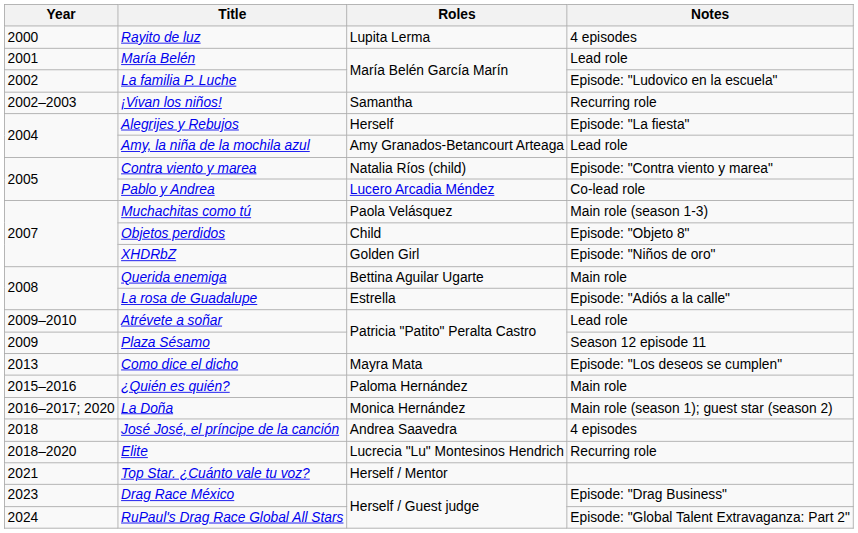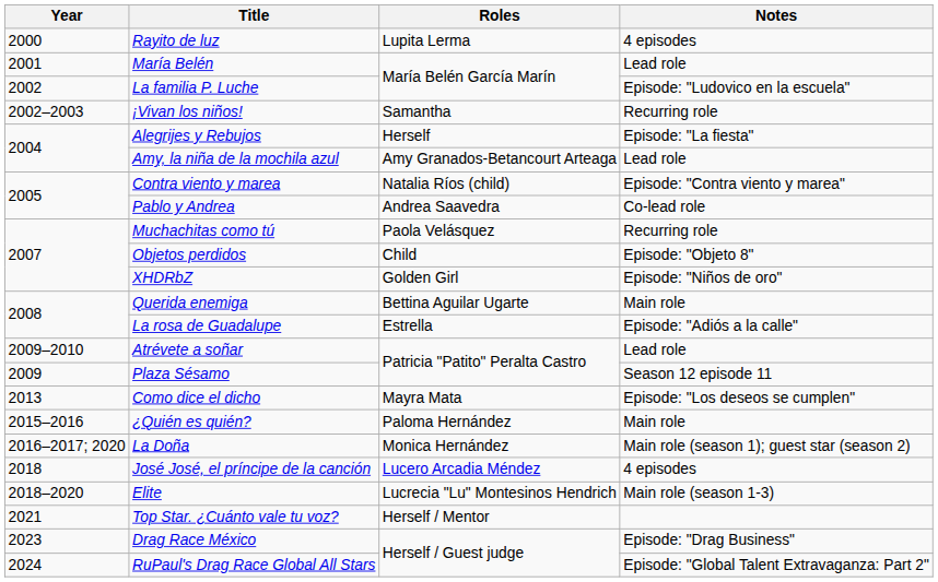 <table class="wikitable sortable">
 <tr>
 <th>Year</th>
 <th>Title</th>
 <th>Roles</th>
 <th>Notes</th>
 </tr>
 <tr>
 <td>2000</td>
 <td><em><a href='#'>Rayito de luz</a></em></td>
 <td>Lupita Lerma</td>
 <td>4 episodes</td>
 </tr>
 <tr>
 <td>2001</td>
 <td><em><a href='#'>María Belén</a></em></td>
 <td rowspan="2">María Belén García Marín</td>
 <td>Lead role</td>
 </tr>
 <tr>
 <td>2002</td>
 <td><em><a href='#'>La familia P. Luche</a></em></td>
 <td>Episode: "Ludovico en la escuela"</td>
 </tr>
 <tr>
 <td>2002–2003</td>
 <td><em><a href='#'>¡Vivan los niños!</a></em></td>
 <td>Samantha</td>
 <td>Recurring role</td>
 </tr>
 <tr>
 <td rowspan="2">2004</td>
 <td><em><a href='#'>Alegrijes y Rebujos</a></em></td>
 <td>Herself</td>
 <td>Episode: "La fiesta"</td>
 </tr>
 <tr>
 <td><em><a href='#'>Amy, la niña de la mochila azul</a></em></td>
 <td>Amy Granados-Betancourt Arteaga</td>
 <td>Lead role</td>
 </tr>
 <tr>
 <td rowspan="2">2005</td>
 <td><em><a href='#'>Contra viento y marea</a></em></td>
 <td>Natalia Ríos (child)</td>
 <td>Episode: "Contra viento y marea"</td>
 </tr>
 <tr>
 <td><em><a href='#'>Pablo y Andrea</a></em></td>
-<td><a href='#'>Lucero Arcadia Méndez</a></td>
+<td>Andrea Saavedra</td>
 <td>Co-lead role</td>
 </tr>
 <tr>
 <td rowspan="3">2007</td>
 <td><em><a href='#'>Muchachitas como tú</a></em></td>
 <td>Paola Velásquez</td>
-<td>Main role (season 1-3)</td>
+<td>Recurring role</td>
 </tr>
 <tr>
 <td><em><a href='#'>Objetos perdidos</a></em></td>
 <td>Child</td>
 <td>Episode: "Objeto 8"</td>
 </tr>
 <tr>
 <td><em><a href='#'>XHDRbZ</a></em></td>
 <td>Golden Girl</td>
 <td>Episode: "Niños de oro"</td>
 </tr>
 <tr>
 <td rowspan="2">2008</td>
 <td><em><a href='#'>Querida enemiga</a></em></td>
 <td>Bettina Aguilar Ugarte</td>
 <td>Main role</td>
 </tr>
 <tr>
 <td><em><a href='#'>La rosa de Guadalupe</a></em></td>
 <td>Estrella</td>
 <td>Episode: "Adiós a la calle"</td>
 </tr>
 <tr>
 <td>2009–2010</td>
 <td><em><a href='#'>Atrévete a soñar</a></em></td>
 <td rowspan="2">Patricia "Patito" Peralta Castro</td>
 <td>Lead role</td>
 </tr>
 <tr>
 <td>2009</td>
 <td><em><a href='#'>Plaza Sésamo</a></em></td>
 <td>Season 12 episode 11</td>
 </tr>
 <tr>
 <td>2013</td>
 <td><em><a href='#'>Como dice el dicho</a></em></td>
 <td>Mayra Mata</td>
 <td>Episode: "Los deseos se cumplen"</td>
 </tr>
 <tr>
 <td>2015–2016</td>
 <td><em><a href='#'>¿Quién es quién?</a></em></td>
 <td>Paloma Hernández</td>
 <td>Main role</td>
 </tr>
 <tr>
 <td>2016–2017; 2020</td>
 <td><em><a href='#'>La Doña</a></em></td>
 <td>Monica Hernández</td>
 <td>Main role (season 1); guest star (season 2)</td>
 </tr>
 <tr>
 <td>2018</td>
 <td><em><a href='#'>José José, el príncipe de la canción</a></em></td>
-<td>Andrea Saavedra</td>
+<td><a href='#'>Lucero Arcadia Méndez</a></td>
 <td>4 episodes</td>
 </tr>
 <tr>
 <td>2018–2020</td>
 <td><em><a href='#'>Elite</a></em></td>
 <td>Lucrecia "Lu" Montesinos Hendrich</td>
-<td>Recurring role</td>
+<td>Main role (season 1-3)</td>
 </tr>
 <tr>
 <td>2021</td>
 <td><em><a href='#'>Top Star. ¿Cuánto vale tu voz?</a></em></td>
 <td>Herself / Mentor</td>
 <td></td>
 </tr>
 <tr>
 <td>2023</td>
 <td><em><a href='#'>Drag Race México</a></em></td>
 <td rowspan="2">Herself / Guest judge</td>
 <td>Episode: "Drag Business"</td>
 </tr>
 <tr>
 <td>2024</td>
 <td><em><a href='#'>RuPaul's Drag Race Global All Stars</a></em></td>
 <td>Episode: "Global Talent Extravaganza: Part 2"</td>
 </tr>
 </table>
